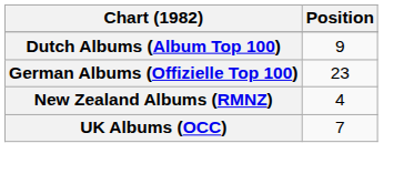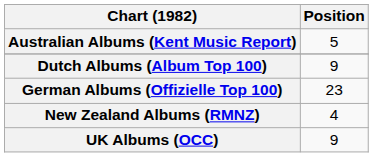 <table class="wikitable sortable plainrowheaders" style="text-align:center">
 <tr>
 <th scope="col">Chart (1982)</th>
 <th scope="col">Position</th>
+</tr>
+<tr>
+<th scope="row">Australian Albums (<a href='#'>Kent Music Report</a>)</th>
+<td>5</td>
 </tr>
 <tr>
 </tr>
 <tr>
 <th scope="row">Dutch Albums (<a href='#'>Album Top 100</a>)</th>
 <td>9</td>
 </tr>
 <tr>
 <th scope="row">German Albums (<a href='#'>Offizielle Top 100</a>)</th>
 <td>23</td>
 </tr>
 <tr>
 <th scope="row">New Zealand Albums (<a href='#'>RMNZ</a>)</th>
 <td>4</td>
 </tr>
 <tr>
 <th scope="row">UK Albums (<a href='#'>OCC</a>)</th>
-<td>7</td>
+<td>9</td>
 </tr>
 </table>
